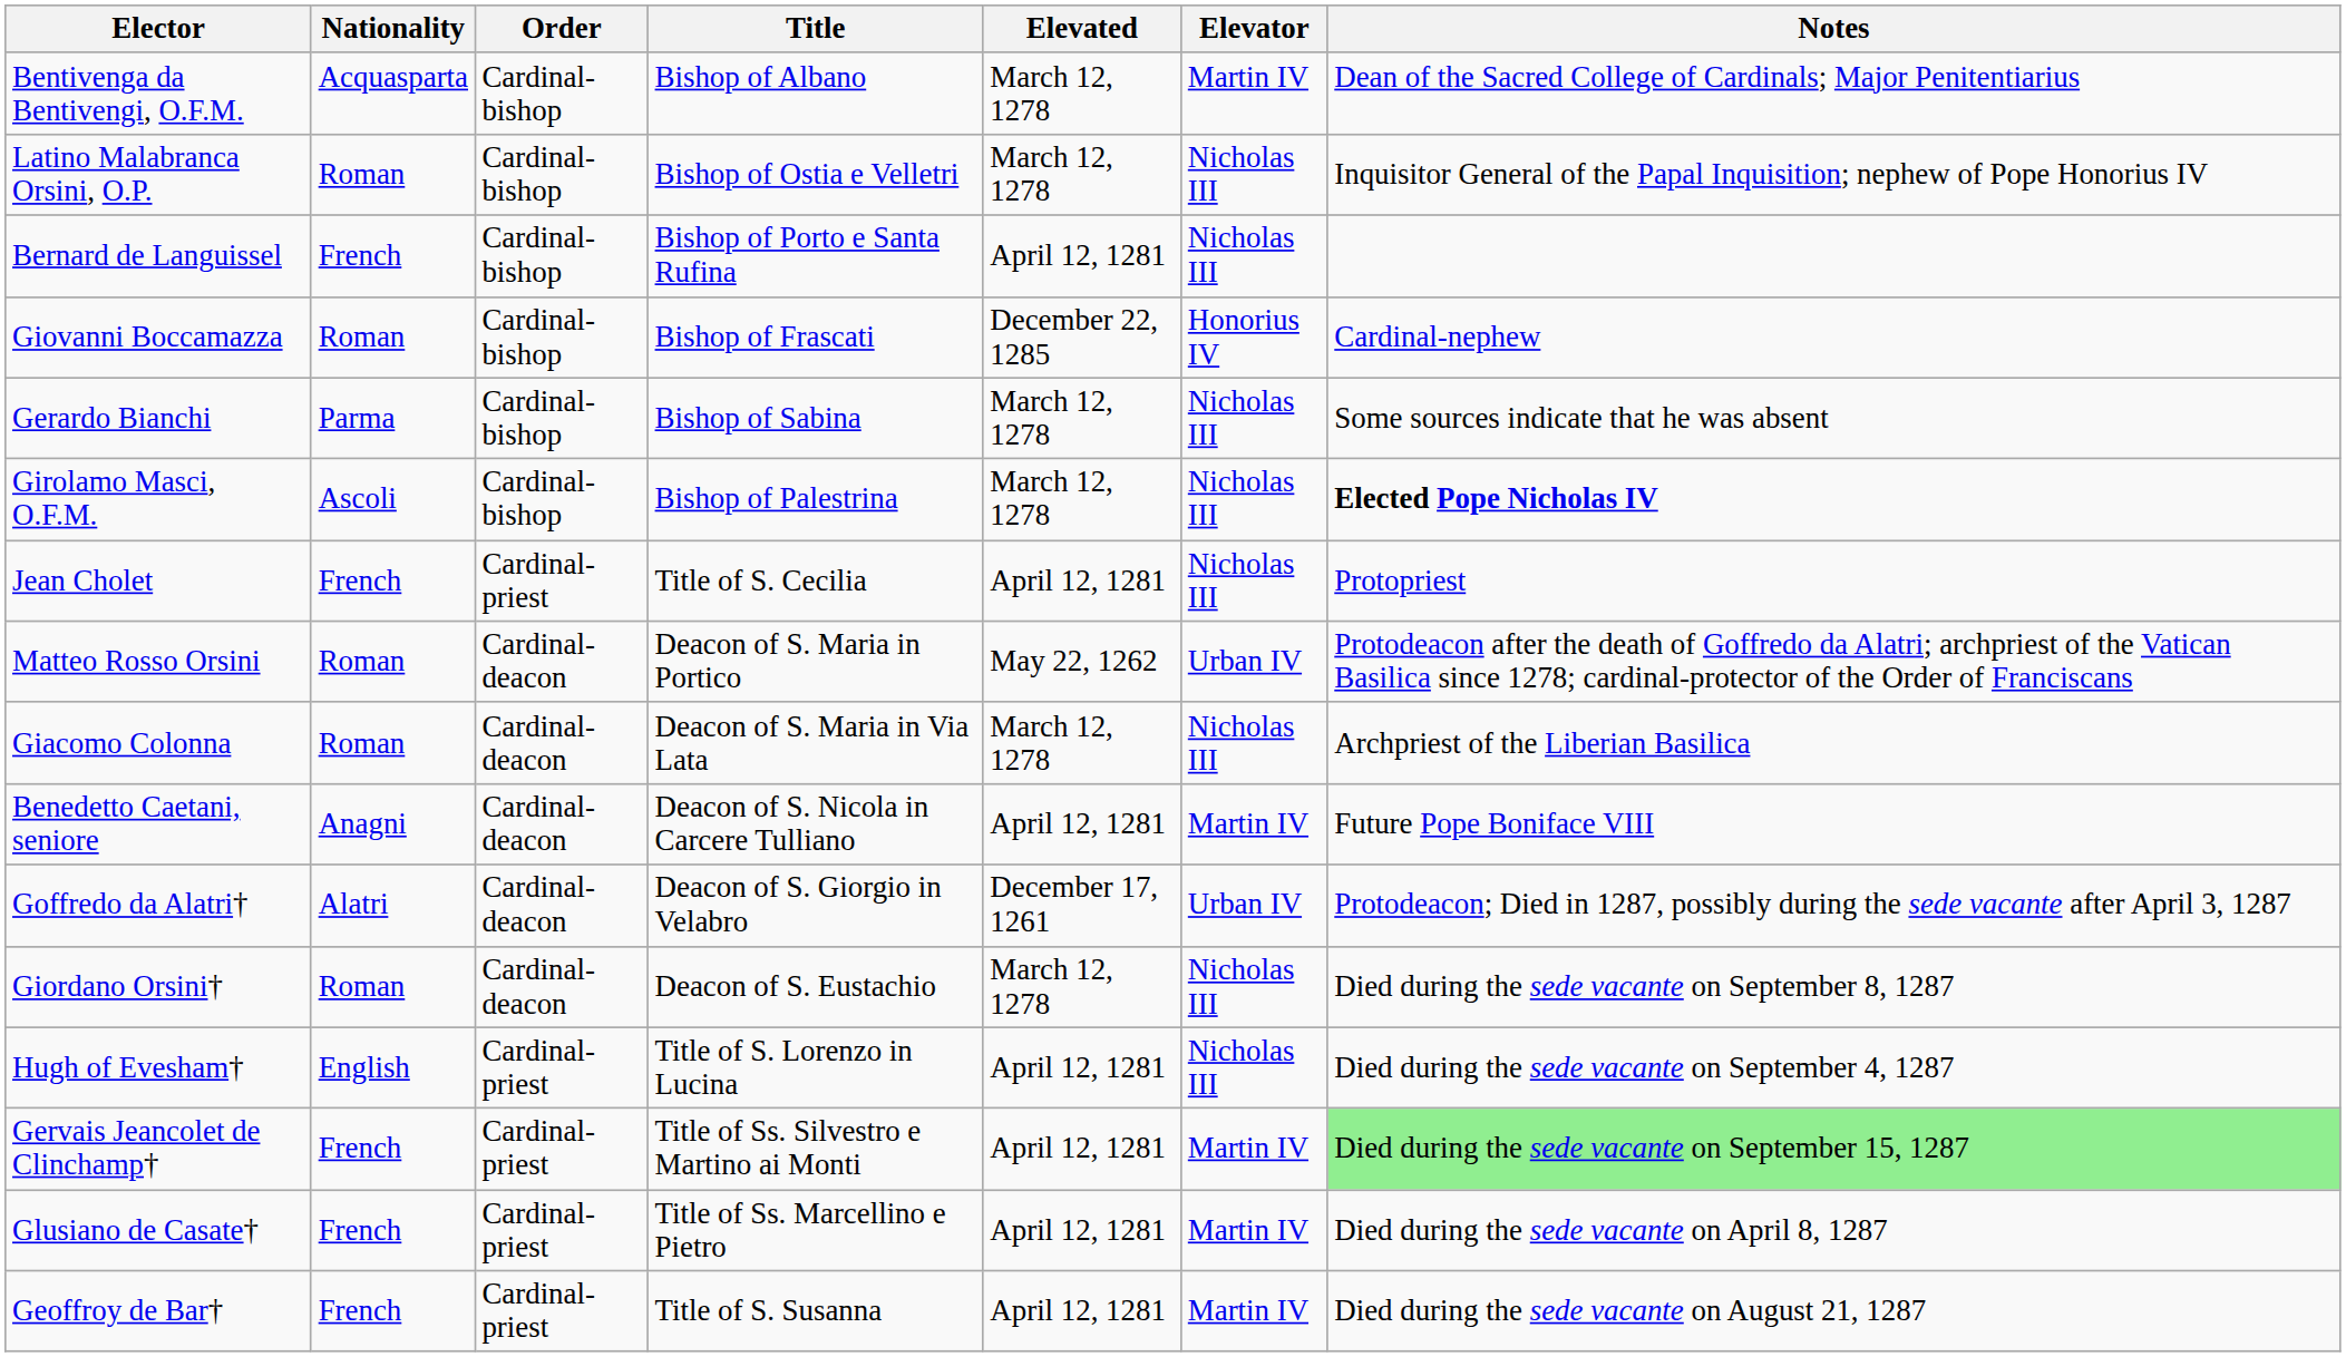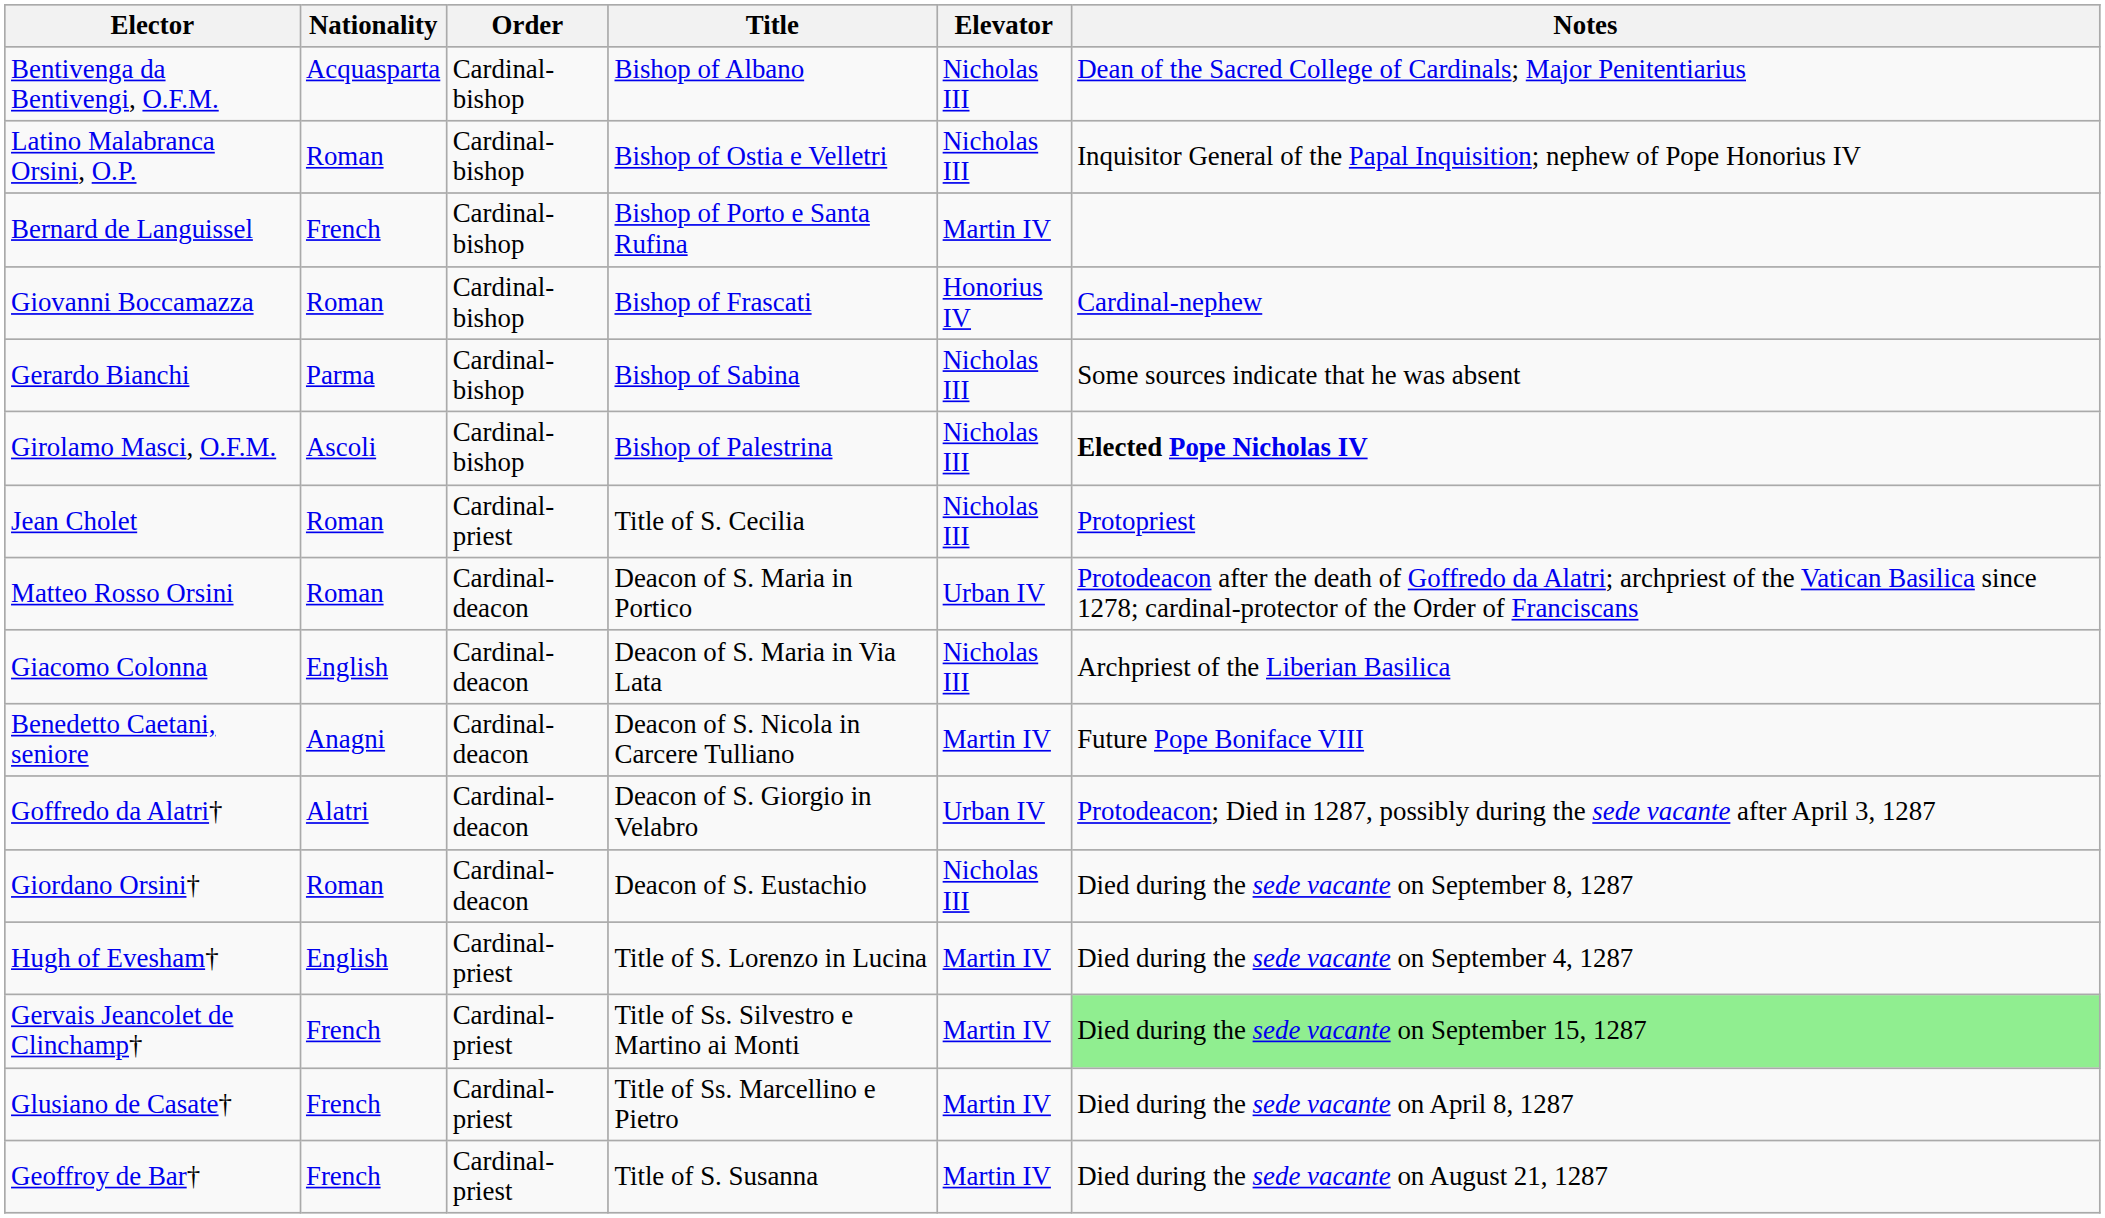 <table class="wikitable sortable collapsible">
 <tr>
 <th width="*">Elector</th>
 <th width="*">Nationality</th>
 <th width="*">Order</th>
 <th width="*">Title</th>
-<th width="*">Elevated</th>
 <th width="*">Elevator</th>
 <th width="*">Notes</th>
 </tr>
 <tr valign="top">
 <td><a href='#'>Bentivenga da Bentivengi</a>, <a href='#'>O.F.M.</a></td>
 <td><a href='#'>Acquasparta</a></td>
 <td>Cardinal-bishop</td>
 <td><a href='#'>Bishop of Albano</a></td>
-<td>March 12, 1278</td>
-<td><a href='#'>Martin IV</a></td>
+<td><a href='#'>Nicholas III</a></td>
 <td><a href='#'>Dean of the Sacred College of Cardinals</a>; <a href='#'>Major Penitentiarius</a></td>
 </tr>
 <tr>
 <td><a href='#'>Latino Malabranca Orsini</a>, <a href='#'>O.P.</a></td>
 <td><a href='#'>Roman</a></td>
 <td>Cardinal-bishop</td>
 <td><a href='#'>Bishop of Ostia e Velletri</a></td>
-<td>March 12, 1278</td>
 <td><a href='#'>Nicholas III</a></td>
 <td>Inquisitor General of the <a href='#'>Papal Inquisition</a>; nephew of Pope Honorius IV</td>
 </tr>
 <tr>
 <td><a href='#'>Bernard de Languissel</a></td>
 <td><a href='#'>French</a></td>
 <td>Cardinal-bishop</td>
 <td><a href='#'>Bishop of Porto e Santa Rufina</a></td>
-<td>April 12, 1281</td>
-<td><a href='#'>Nicholas III</a></td>
+<td><a href='#'>Martin IV</a></td>
 <td></td>
 </tr>
 <tr>
 <td><a href='#'>Giovanni Boccamazza</a></td>
 <td><a href='#'>Roman</a></td>
 <td>Cardinal-bishop</td>
 <td><a href='#'>Bishop of Frascati</a></td>
-<td>December 22, 1285</td>
 <td><a href='#'>Honorius IV</a></td>
 <td><a href='#'>Cardinal-nephew</a></td>
 </tr>
 <tr>
 <td><a href='#'>Gerardo Bianchi</a></td>
 <td><a href='#'>Parma</a></td>
 <td>Cardinal-bishop</td>
 <td><a href='#'>Bishop of Sabina</a></td>
-<td>March 12, 1278</td>
 <td><a href='#'>Nicholas III</a></td>
 <td>Some sources indicate that he was absent</td>
 </tr>
 <tr>
 <td><a href='#'>Girolamo Masci</a>, <a href='#'>O.F.M.</a></td>
 <td><a href='#'>Ascoli</a></td>
 <td>Cardinal-bishop</td>
 <td><a href='#'>Bishop of Palestrina</a></td>
-<td>March 12, 1278</td>
 <td><a href='#'>Nicholas III</a></td>
 <td><strong>Elected <a href='#'>Pope Nicholas IV</a></strong></td>
 </tr>
 <tr>
 <td><a href='#'>Jean Cholet</a></td>
-<td><a href='#'>French</a></td>
+<td><a href='#'>Roman</a></td>
 <td>Cardinal-priest</td>
 <td>Title of S. Cecilia</td>
-<td>April 12, 1281</td>
 <td><a href='#'>Nicholas III</a></td>
 <td><a href='#'>Protopriest</a></td>
 </tr>
 <tr>
 <td><a href='#'>Matteo Rosso Orsini</a></td>
 <td><a href='#'>Roman</a></td>
 <td>Cardinal-deacon</td>
 <td>Deacon of S. Maria in Portico</td>
-<td>May 22, 1262</td>
 <td><a href='#'>Urban IV</a></td>
 <td><a href='#'>Protodeacon</a> after the death of <a href='#'>Goffredo da Alatri</a>; archpriest of the <a href='#'>Vatican Basilica</a> since 1278; cardinal-protector of the Order of <a href='#'>Franciscans</a></td>
 </tr>
 <tr>
 <td><a href='#'>Giacomo Colonna</a></td>
-<td><a href='#'>Roman</a></td>
+<td><a href='#'>English</a></td>
 <td>Cardinal-deacon</td>
 <td>Deacon of S. Maria in Via Lata</td>
-<td>March 12, 1278</td>
 <td><a href='#'>Nicholas III</a></td>
 <td>Archpriest of the <a href='#'>Liberian Basilica</a></td>
 </tr>
 <tr>
 <td><a href='#'>Benedetto Caetani, seniore</a></td>
 <td><a href='#'>Anagni</a></td>
 <td>Cardinal-deacon</td>
 <td>Deacon of S. Nicola in Carcere Tulliano</td>
-<td>April 12, 1281</td>
 <td><a href='#'>Martin IV</a></td>
 <td>Future <a href='#'>Pope Boniface VIII</a></td>
 </tr>
 <tr>
 <td><a href='#'>Goffredo da Alatri</a>†</td>
 <td><a href='#'>Alatri</a></td>
 <td>Cardinal-deacon</td>
 <td>Deacon of S. Giorgio in Velabro</td>
-<td>December 17, 1261</td>
 <td><a href='#'>Urban IV</a></td>
 <td><a href='#'>Protodeacon</a>; Died in 1287, possibly during the <em><a href='#'>sede vacante</a></em> after April 3, 1287</td>
 </tr>
 <tr>
 <td><a href='#'>Giordano Orsini</a>†</td>
 <td><a href='#'>Roman</a></td>
 <td>Cardinal-deacon</td>
 <td>Deacon of S. Eustachio</td>
-<td>March 12, 1278</td>
 <td><a href='#'>Nicholas III</a></td>
 <td>Died during the <em><a href='#'>sede vacante</a></em> on September 8, 1287</td>
 </tr>
 <tr>
 <td><a href='#'>Hugh of Evesham</a>†</td>
 <td><a href='#'>English</a></td>
 <td>Cardinal-priest</td>
 <td>Title of S. Lorenzo in Lucina</td>
-<td>April 12, 1281</td>
-<td><a href='#'>Nicholas III</a></td>
+<td><a href='#'>Martin IV</a></td>
 <td>Died during the <em><a href='#'>sede vacante</a></em> on September 4, 1287</td>
 </tr>
 <tr>
 <td><a href='#'>Gervais Jeancolet de Clinchamp</a>†</td>
 <td><a href='#'>French</a></td>
 <td>Cardinal-priest</td>
 <td>Title of Ss. Silvestro e Martino ai Monti</td>
-<td>April 12, 1281</td>
 <td><a href='#'>Martin IV</a></td>
 <td style="background: lightgreen;">Died during the <em><a href='#'>sede vacante</a></em> on September 15, 1287</td>
 </tr>
 <tr>
 <td><a href='#'>Glusiano de Casate</a>†</td>
 <td><a href='#'>French</a></td>
 <td>Cardinal-priest</td>
 <td>Title of Ss. Marcellino e Pietro</td>
-<td>April 12, 1281</td>
 <td><a href='#'>Martin IV</a></td>
 <td>Died during the <em><a href='#'>sede vacante</a></em> on April 8, 1287</td>
 </tr>
 <tr>
 <td><a href='#'>Geoffroy de Bar</a>†</td>
 <td><a href='#'>French</a></td>
 <td>Cardinal-priest</td>
 <td>Title of S. Susanna</td>
-<td>April 12, 1281</td>
 <td><a href='#'>Martin IV</a></td>
 <td>Died during the <em><a href='#'>sede vacante</a></em> on August 21, 1287</td>
 </tr>
 </table>
